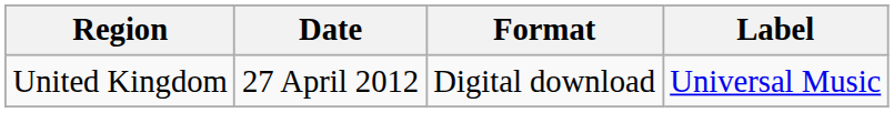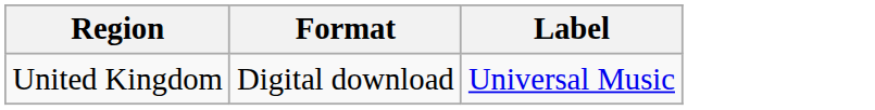 <table class=wikitable>
 <tr>
 <th scope="col">Region</th>
-<th scope="col">Date</th>
 <th scope="col">Format</th>
 <th scope="col">Label</th>
 </tr>
 <tr>
 <td>United Kingdom</td>
-<td>27 April 2012</td>
 <td>Digital download</td>
 <td><a href='#'>Universal Music</a></td>
 </tr>
 </table>
